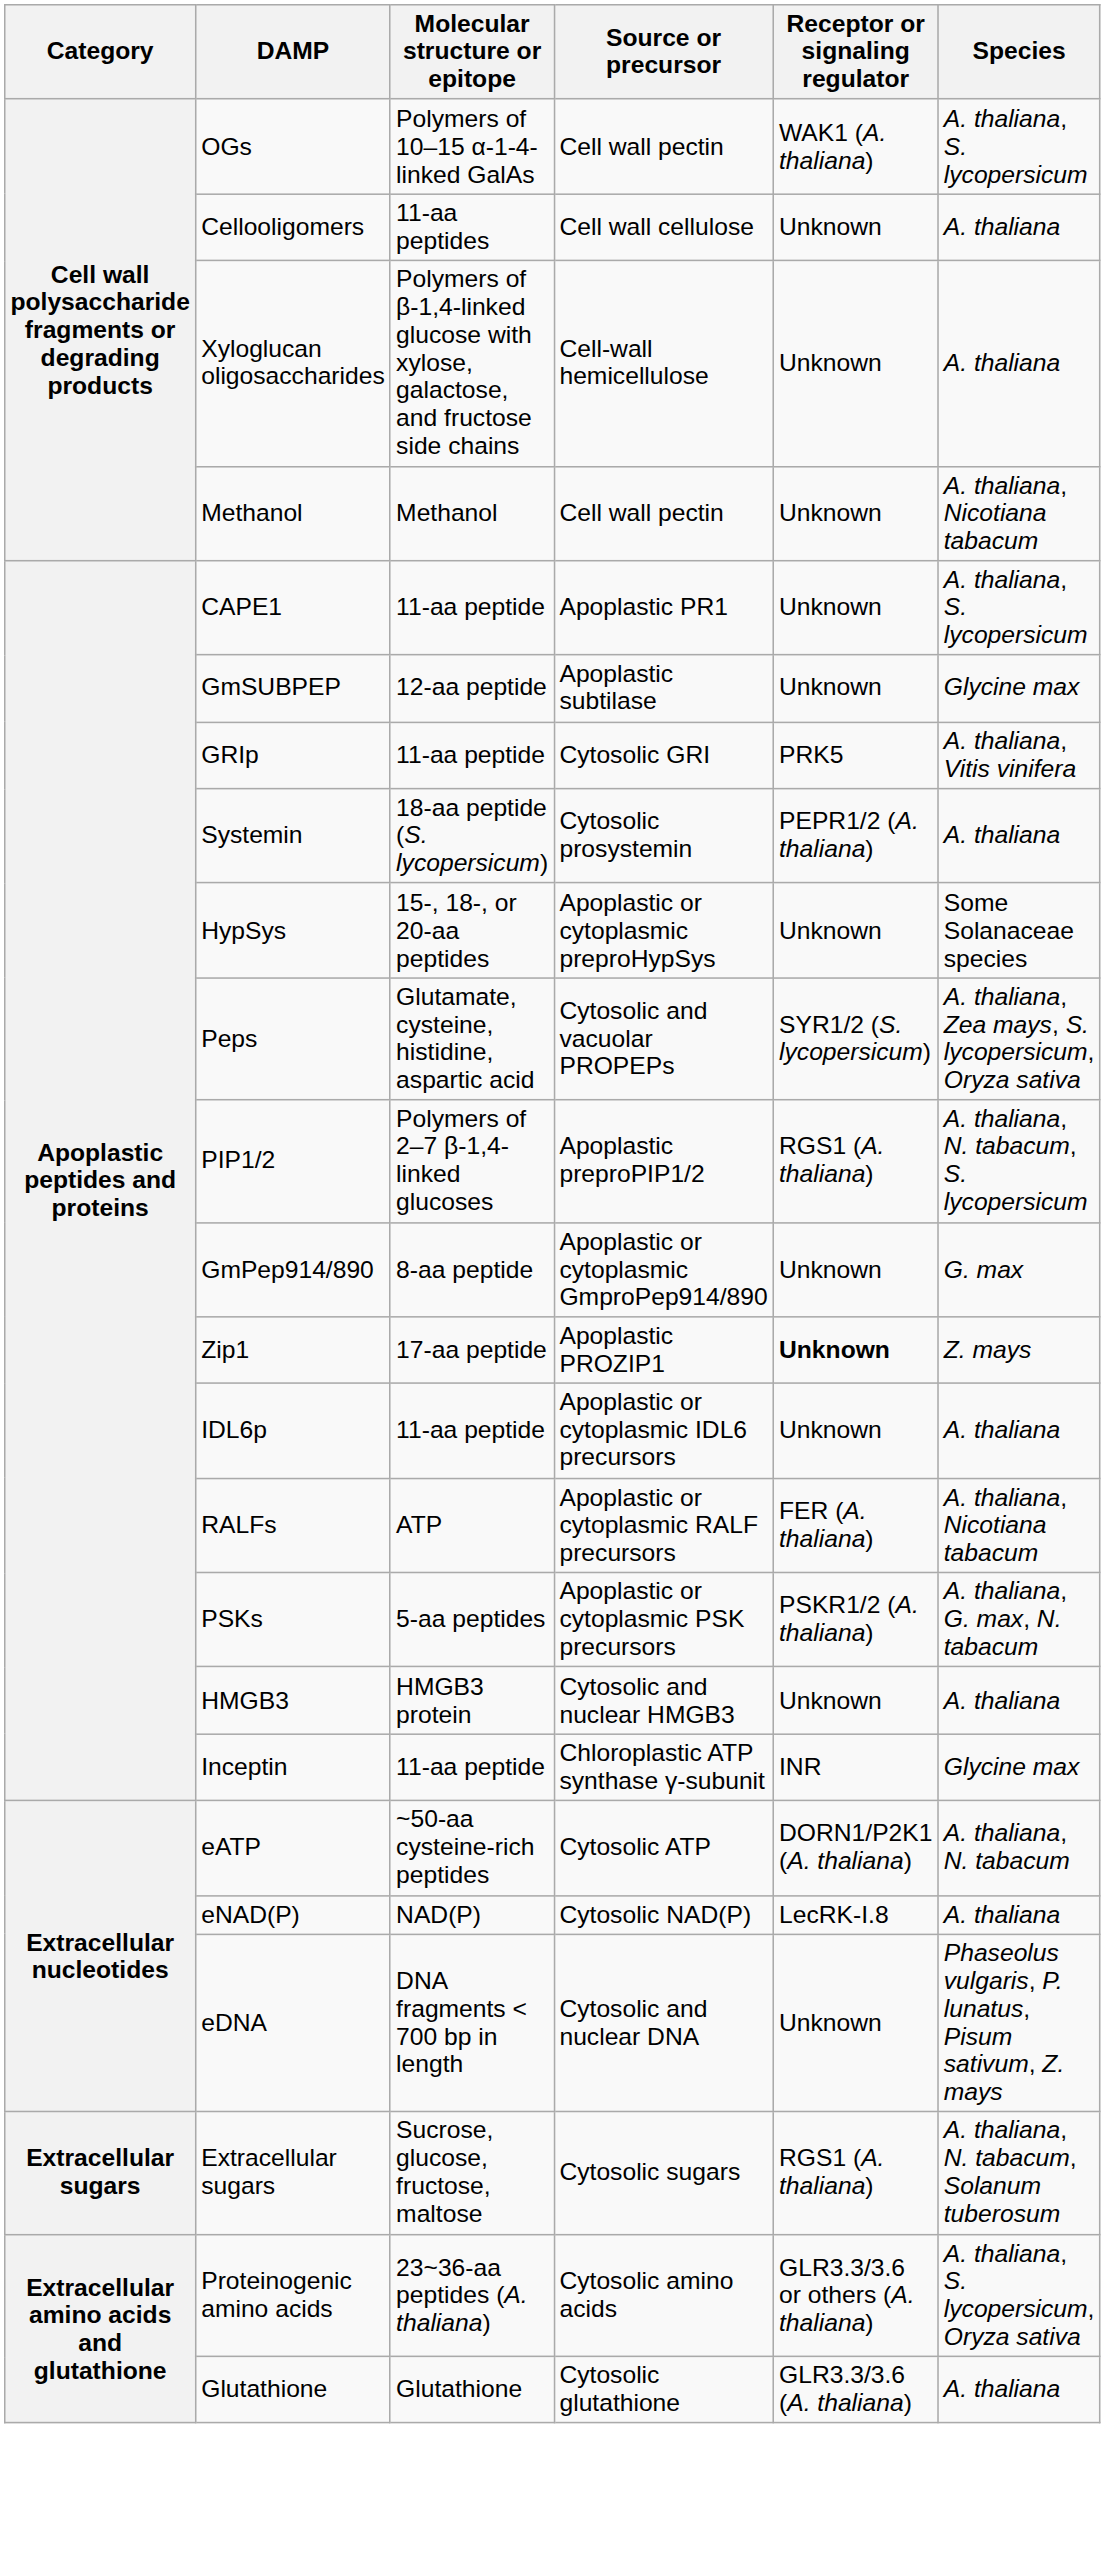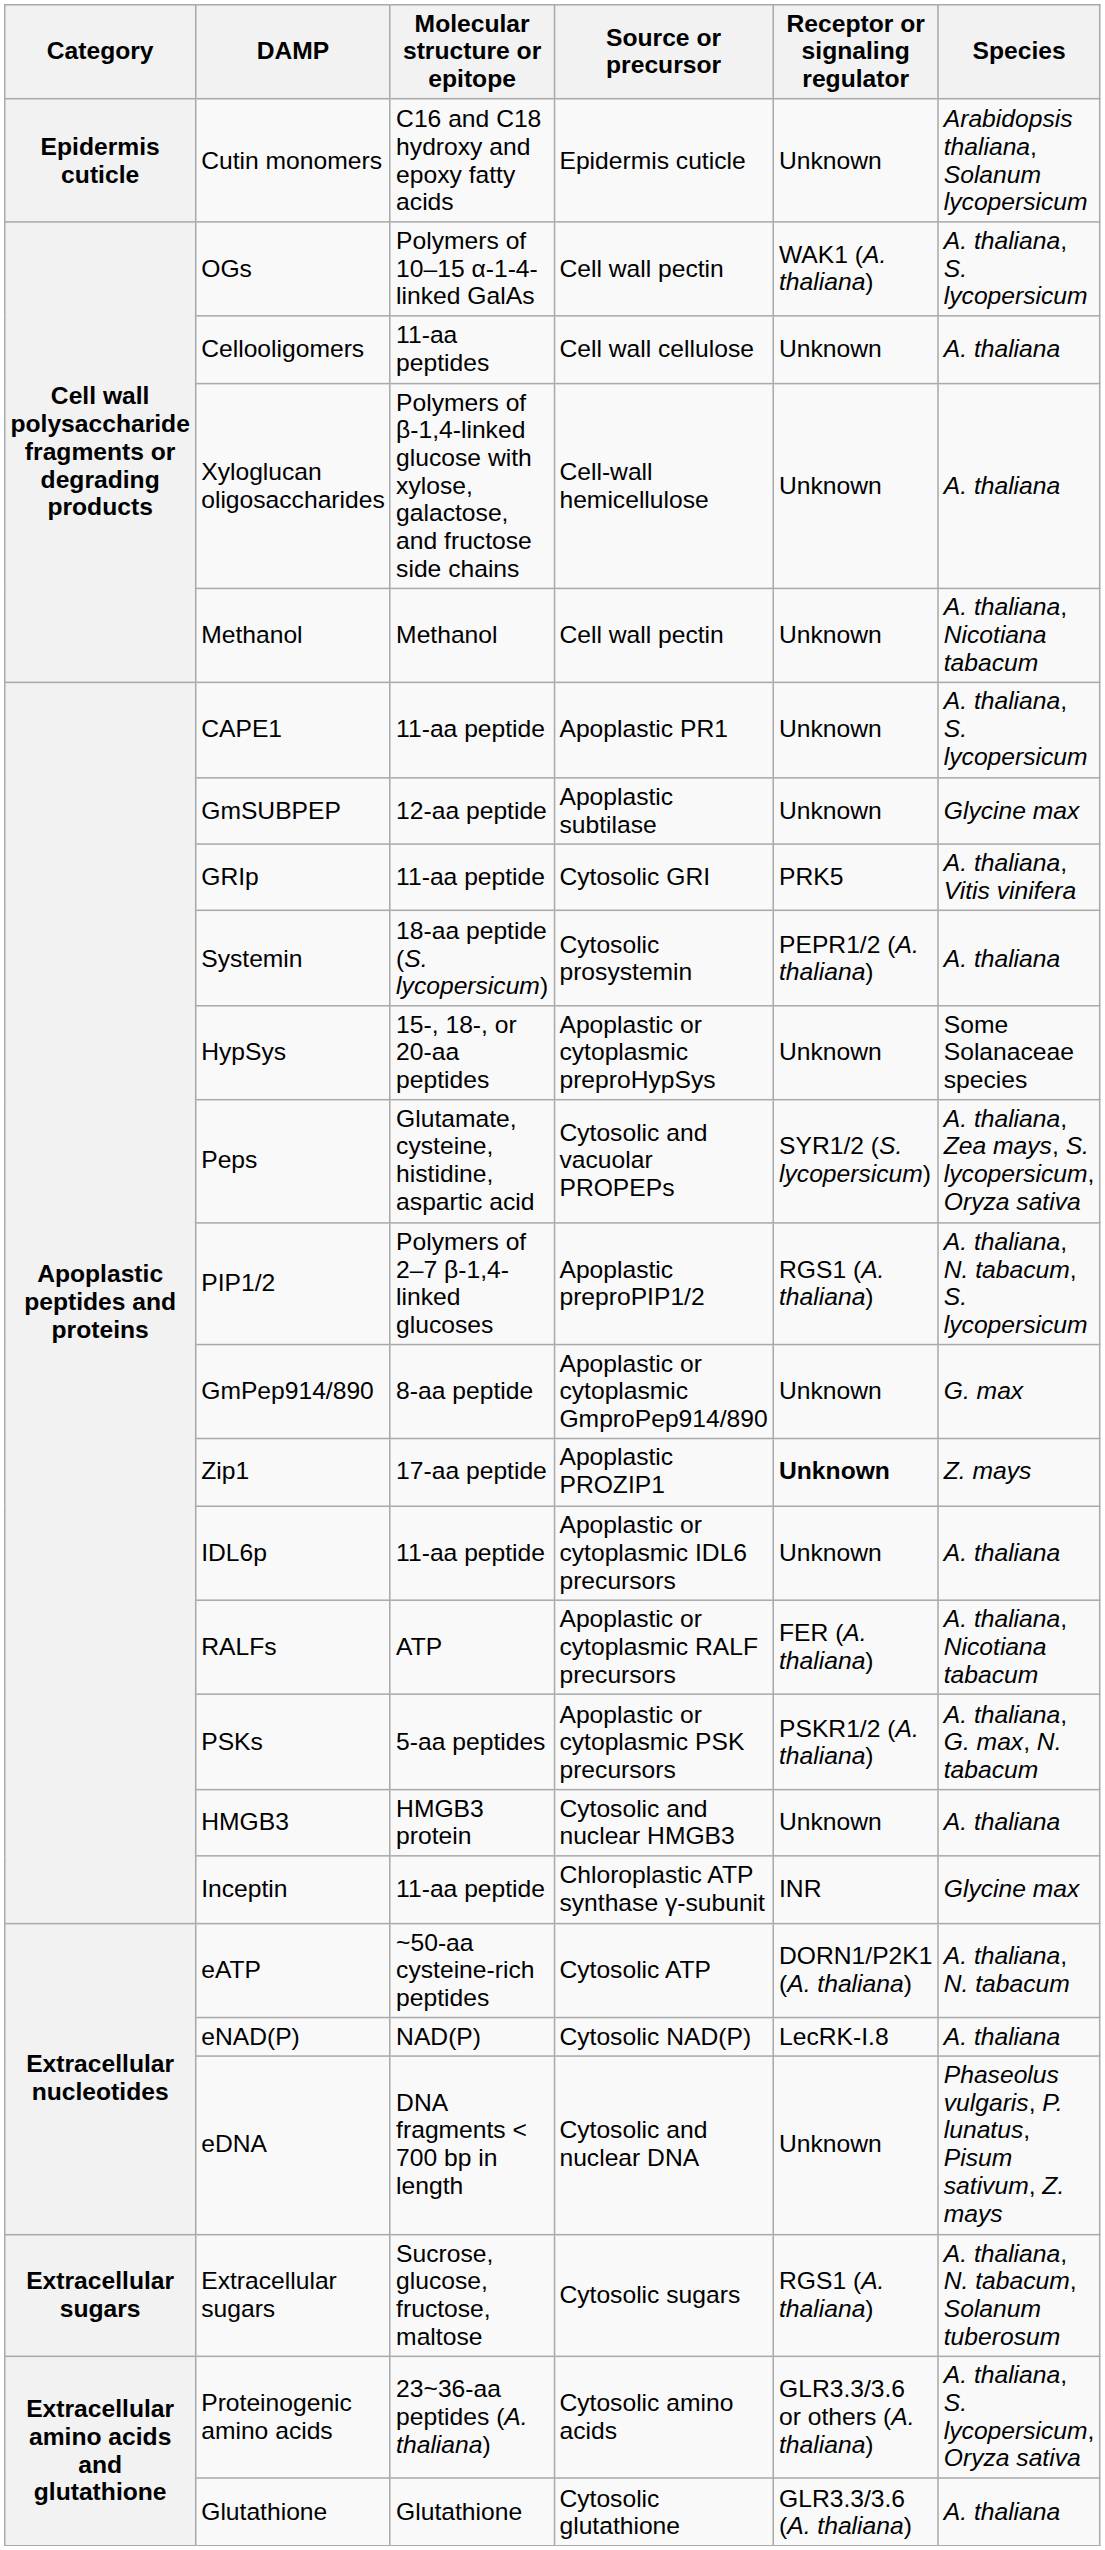 <table class="wikitable">
 <tr>
 <th>Category</th>
 <th>DAMP</th>
 <th>Molecular structure or epitope</th>
 <th>Source or precursor</th>
 <th>Receptor or signaling regulator</th>
 <th>Species</th>
+</tr>
+<tr>
+<th rowspan=1>Epidermis cuticle</th>
+<td>Cutin monomers</td>
+<td>C16 and C18 hydroxy and epoxy fatty acids</td>
+<td>Epidermis cuticle</td>
+<td>Unknown</td>
+<td><em>Arabidopsis thaliana</em>, <em>Solanum lycopersicum</em></td>
 </tr>
 <tr>
 <th rowspan=4>Cell wall polysaccharide fragments or degrading products</th>
 <td>OGs</td>
 <td>Polymers of 10–15 α-1-4-linked GalAs</td>
 <td>Cell wall pectin</td>
 <td>WAK1 (<em>A. thaliana</em>)</td>
 <td><em>A. thaliana</em>, <em>S. lycopersicum</em></td>
 </tr>
 <tr>
 <td>Cellooligomers</td>
 <td>11-aa peptides</td>
 <td>Cell wall cellulose</td>
 <td>Unknown</td>
 <td><em>A. thaliana</em></td>
 </tr>
 <tr>
 <td>Xyloglucan oligosaccharides</td>
 <td>Polymers of β-1,4-linked glucose with xylose, galactose, and fructose side chains</td>
 <td>Cell-wall hemicellulose</td>
 <td>Unknown</td>
 <td><em>A. thaliana</em></td>
 </tr>
 <tr>
 <td>Methanol</td>
 <td>Methanol</td>
 <td>Cell wall pectin</td>
 <td>Unknown</td>
 <td><em>A. thaliana</em>, <em>Nicotiana tabacum</em></td>
 </tr>
 <tr>
 <th rowspan=14>Apoplastic peptides and proteins</th>
 <td>CAPE1</td>
 <td>11-aa peptide</td>
 <td>Apoplastic PR1</td>
 <td>Unknown</td>
 <td><em>A. thaliana</em>, <em>S. lycopersicum</em></td>
 </tr>
 <tr>
 <td>GmSUBPEP</td>
 <td>12-aa peptide</td>
 <td>Apoplastic subtilase</td>
 <td>Unknown</td>
 <td><em>Glycine max</em></td>
 </tr>
 <tr>
 <td>GRIp</td>
 <td>11-aa peptide</td>
 <td>Cytosolic GRI</td>
 <td>PRK5</td>
 <td><em>A. thaliana</em>, <em>Vitis vinifera</em></td>
 </tr>
 <tr>
 <td>Systemin</td>
 <td>18-aa peptide (<em>S. lycopersicum</em>)</td>
 <td>Cytosolic prosystemin</td>
 <td>PEPR1/2 (<em>A. thaliana</em>)</td>
 <td><em>A. thaliana</em></td>
 </tr>
 <tr>
 <td>HypSys</td>
 <td>15-, 18-, or 20-aa peptides</td>
 <td>Apoplastic or cytoplasmic preproHypSys</td>
 <td>Unknown</td>
 <td>Some Solanaceae species</td>
 </tr>
 <tr>
 <td>Peps</td>
 <td>Glutamate, cysteine, histidine, aspartic acid</td>
 <td>Cytosolic and vacuolar PROPEPs</td>
 <td>SYR1/2 (<em>S. lycopersicum</em>)</td>
 <td><em>A. thaliana</em>, <em>Zea mays</em>, <em>S. lycopersicum</em>, <em>Oryza sativa</em></td>
 </tr>
 <tr>
 <td>PIP1/2</td>
 <td>Polymers of 2–7 β-1,4-linked glucoses</td>
 <td>Apoplastic preproPIP1/2</td>
 <td>RGS1 (<em>A. thaliana</em>)</td>
 <td><em>A. thaliana</em>, <em>N. tabacum</em>, <em>S. lycopersicum</em></td>
 </tr>
 <tr>
 <td>GmPep914/890</td>
 <td>8-aa peptide</td>
 <td>Apoplastic or cytoplasmic GmproPep914/890</td>
 <td>Unknown</td>
 <td><em>G. max</em></td>
 </tr>
 <tr>
 <td>Zip1</td>
 <td>17-aa peptide</td>
 <td>Apoplastic PROZIP1</td>
 <td><strong>Unknown</strong></td>
 <td><em>Z. mays</em></td>
 </tr>
 <tr>
 <td>IDL6p</td>
 <td>11-aa peptide</td>
 <td>Apoplastic or cytoplasmic IDL6 precursors</td>
 <td>Unknown</td>
 <td><em>A. thaliana</em></td>
 </tr>
 <tr>
 <td>RALFs</td>
 <td>ATP</td>
 <td>Apoplastic or cytoplasmic RALF precursors</td>
 <td>FER (<em>A. thaliana</em>)</td>
 <td><em>A. thaliana</em>, <em>Nicotiana tabacum</em></td>
 </tr>
 <tr>
 <td>PSKs</td>
 <td>5-aa peptides</td>
 <td>Apoplastic or cytoplasmic PSK precursors</td>
 <td>PSKR1/2 (<em>A. thaliana</em>)</td>
 <td><em>A. thaliana</em>, <em>G. max</em>, <em>N. tabacum</em></td>
 </tr>
 <tr>
 <td>HMGB3</td>
 <td>HMGB3 protein</td>
 <td>Cytosolic and nuclear HMGB3</td>
 <td>Unknown</td>
 <td><em>A. thaliana</em></td>
 </tr>
 <tr>
 <td>Inceptin</td>
 <td>11-aa peptide</td>
 <td>Chloroplastic ATP synthase γ-subunit</td>
 <td>INR</td>
 <td><em>Glycine max</em></td>
 </tr>
 <tr>
 <th rowspan=3>Extracellular nucleotides</th>
 <td>eATP</td>
 <td>~50-aa cysteine-rich peptides</td>
 <td>Cytosolic ATP</td>
 <td>DORN1/P2K1 (<em>A. thaliana</em>)</td>
 <td><em>A. thaliana</em>, <em>N. tabacum</em></td>
 </tr>
 <tr>
 <td>eNAD(P)</td>
 <td>NAD(P)</td>
 <td>Cytosolic NAD(P)</td>
 <td>LecRK-I.8</td>
 <td><em>A. thaliana</em></td>
 </tr>
 <tr>
 <td>eDNA</td>
 <td>DNA fragments < 700 bp in length</td>
 <td>Cytosolic and nuclear DNA</td>
 <td>Unknown</td>
 <td><em>Phaseolus vulgaris</em>, <em>P. lunatus</em>, <em>Pisum sativum</em>, <em>Z. mays</em></td>
 </tr>
 <tr>
 <th>Extracellular sugars</th>
 <td>Extracellular sugars</td>
 <td>Sucrose, glucose, fructose, maltose</td>
 <td>Cytosolic sugars</td>
 <td>RGS1 (<em>A. thaliana</em>)</td>
 <td><em>A. thaliana</em>, <em>N. tabacum</em>, <em>Solanum tuberosum</em></td>
 </tr>
 <tr>
 <th rowspan=2>Extracellular amino acids and glutathione</th>
 <td>Proteinogenic amino acids</td>
 <td>23~36-aa peptides (<em>A. thaliana</em>)</td>
 <td>Cytosolic amino acids</td>
 <td>GLR3.3/3.6 or others (<em>A. thaliana</em>)</td>
 <td><em>A. thaliana</em>, <em>S. lycopersicum</em>, <em>Oryza sativa</em></td>
 </tr>
 <tr>
 <td>Glutathione</td>
 <td>Glutathione</td>
 <td>Cytosolic glutathione</td>
 <td>GLR3.3/3.6 (<em>A. thaliana</em>)</td>
 <td><em>A. thaliana</em></td>
 </tr>
 </table>
